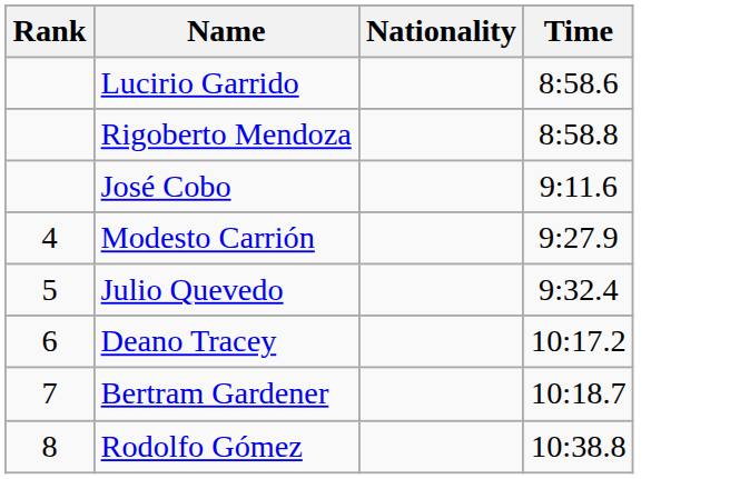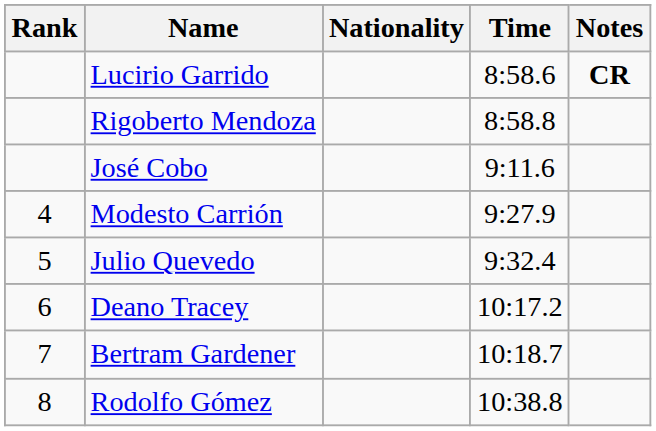 <table class="wikitable sortable" style="text-align:center;font-size:95%">
 <tr>
 <th>Rank</th>
 <th>Name</th>
 <th>Nationality</th>
 <th>Time</th>
+<th>Notes</th>
 </tr>
 <tr>
 <td></td>
 <td align=left><a href='#'>Lucirio Garrido</a></td>
 <td align=left></td>
 <td>8:58.6</td>
+<td><strong>CR</strong></td>
 </tr>
 <tr>
 <td></td>
 <td align=left><a href='#'>Rigoberto Mendoza</a></td>
 <td align=left></td>
 <td>8:58.8</td>
+<td></td>
 </tr>
 <tr>
 <td></td>
 <td align=left><a href='#'>José Cobo</a></td>
 <td align=left></td>
 <td>9:11.6</td>
+<td></td>
 </tr>
 <tr>
 <td>4</td>
 <td align=left><a href='#'>Modesto Carrión</a></td>
 <td align=left></td>
 <td>9:27.9</td>
+<td></td>
 </tr>
 <tr>
 <td>5</td>
 <td align=left><a href='#'>Julio Quevedo</a></td>
 <td align=left></td>
 <td>9:32.4</td>
+<td></td>
 </tr>
 <tr>
 <td>6</td>
 <td align=left><a href='#'>Deano Tracey</a></td>
 <td align=left></td>
 <td>10:17.2</td>
+<td></td>
 </tr>
 <tr>
 <td>7</td>
 <td align=left><a href='#'>Bertram Gardener</a></td>
 <td align=left></td>
 <td>10:18.7</td>
+<td></td>
 </tr>
 <tr>
 <td>8</td>
 <td align=left><a href='#'>Rodolfo Gómez</a></td>
 <td align=left></td>
 <td>10:38.8</td>
+<td></td>
 </tr>
 </table>
